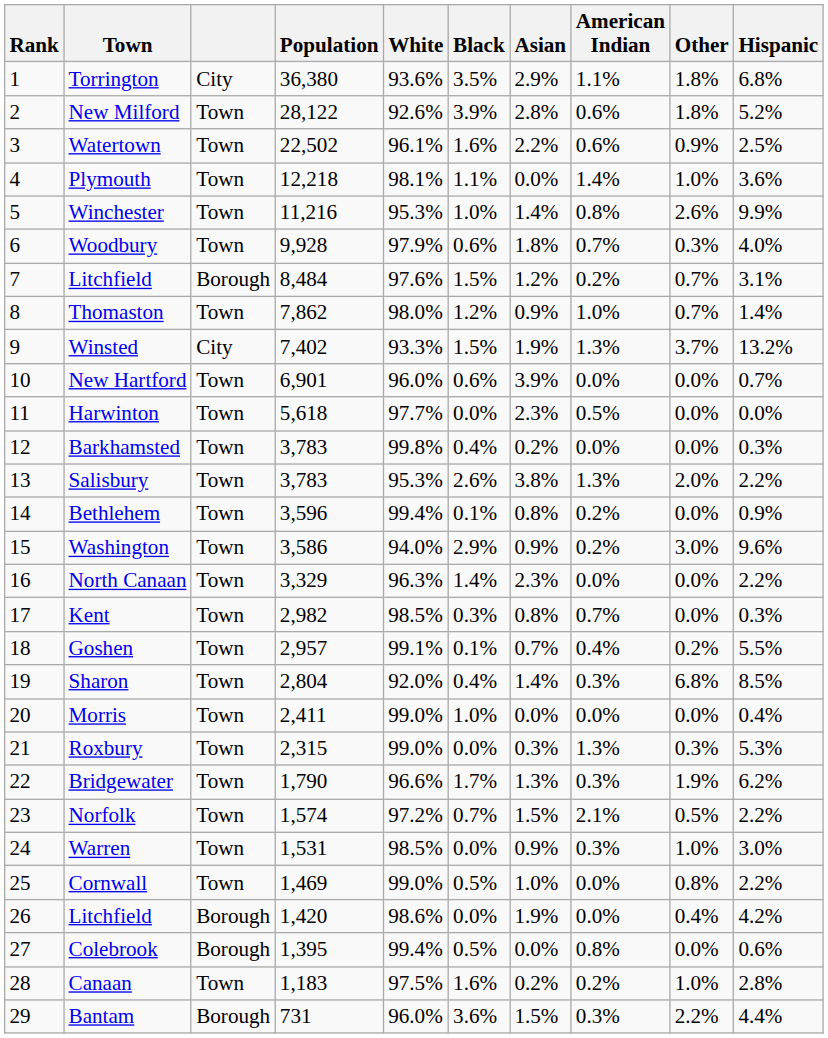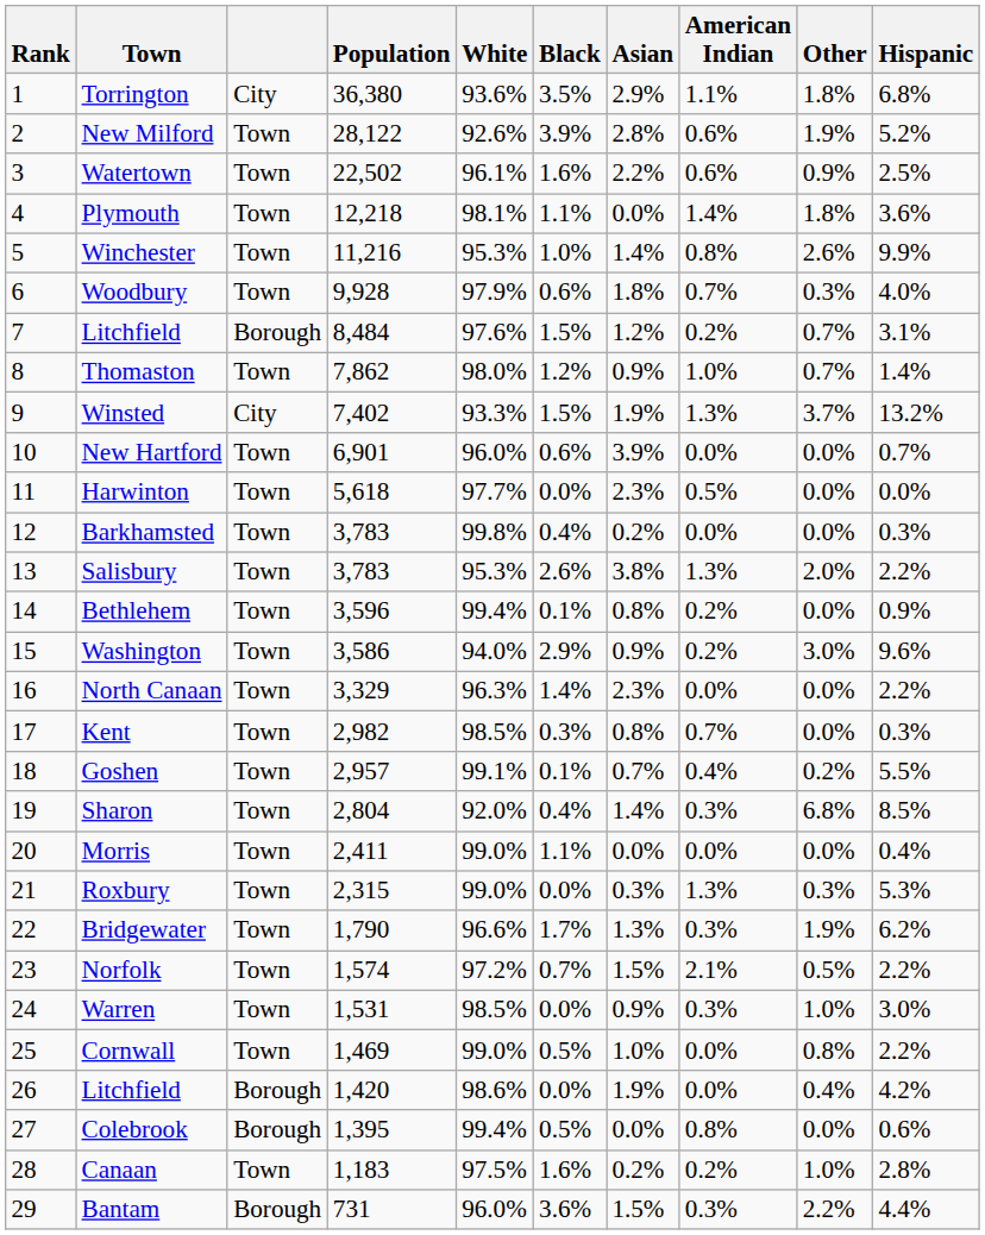 <table class="wikitable sortable">
 <tr valign=bottom>
 <th>Rank</th>
 <th>Town</th>
 <th></th>
 <th>Population</th>
 <th>White</th>
 <th>Black</th>
 <th>Asian</th>
 <th>American<br>Indian</th>
 <th>Other</th>
 <th>Hispanic</th>
 </tr>
 <tr>
 <td>1</td>
 <td><a href='#'>Torrington</a></td>
 <td>City</td>
 <td>36,380</td>
 <td>93.6%</td>
 <td>3.5%</td>
 <td>2.9%</td>
 <td>1.1%</td>
 <td>1.8%</td>
 <td>6.8%</td>
 </tr>
 <tr>
 <td>2</td>
 <td><a href='#'>New Milford</a></td>
 <td>Town</td>
 <td>28,122</td>
 <td>92.6%</td>
 <td>3.9%</td>
 <td>2.8%</td>
 <td>0.6%</td>
-<td>1.8%</td>
+<td>1.9%</td>
 <td>5.2%</td>
 </tr>
 <tr>
 <td>3</td>
 <td><a href='#'>Watertown</a></td>
 <td>Town</td>
 <td>22,502</td>
 <td>96.1%</td>
 <td>1.6%</td>
 <td>2.2%</td>
 <td>0.6%</td>
 <td>0.9%</td>
 <td>2.5%</td>
 </tr>
 <tr>
 <td>4</td>
 <td><a href='#'>Plymouth</a></td>
 <td>Town</td>
 <td>12,218</td>
 <td>98.1%</td>
 <td>1.1%</td>
 <td>0.0%</td>
 <td>1.4%</td>
-<td>1.0%</td>
+<td>1.8%</td>
 <td>3.6%</td>
 </tr>
 <tr>
 <td>5</td>
 <td><a href='#'>Winchester</a></td>
 <td>Town</td>
 <td>11,216</td>
 <td>95.3%</td>
 <td>1.0%</td>
 <td>1.4%</td>
 <td>0.8%</td>
 <td>2.6%</td>
 <td>9.9%</td>
 </tr>
 <tr>
 <td>6</td>
 <td><a href='#'>Woodbury</a></td>
 <td>Town</td>
 <td>9,928</td>
 <td>97.9%</td>
 <td>0.6%</td>
 <td>1.8%</td>
 <td>0.7%</td>
 <td>0.3%</td>
 <td>4.0%</td>
 </tr>
 <tr>
 <td>7</td>
 <td><a href='#'>Litchfield</a></td>
 <td>Borough</td>
 <td>8,484</td>
 <td>97.6%</td>
 <td>1.5%</td>
 <td>1.2%</td>
 <td>0.2%</td>
 <td>0.7%</td>
 <td>3.1%</td>
 </tr>
 <tr>
 <td>8</td>
 <td><a href='#'>Thomaston</a></td>
 <td>Town</td>
 <td>7,862</td>
 <td>98.0%</td>
 <td>1.2%</td>
 <td>0.9%</td>
 <td>1.0%</td>
 <td>0.7%</td>
 <td>1.4%</td>
 </tr>
 <tr>
 <td>9</td>
 <td><a href='#'>Winsted</a></td>
 <td>City</td>
 <td>7,402</td>
 <td>93.3%</td>
 <td>1.5%</td>
 <td>1.9%</td>
 <td>1.3%</td>
 <td>3.7%</td>
 <td>13.2%</td>
 </tr>
 <tr>
 <td>10</td>
 <td><a href='#'>New Hartford</a></td>
 <td>Town</td>
 <td>6,901</td>
 <td>96.0%</td>
 <td>0.6%</td>
 <td>3.9%</td>
 <td>0.0%</td>
 <td>0.0%</td>
 <td>0.7%</td>
 </tr>
 <tr>
 <td>11</td>
 <td><a href='#'>Harwinton</a></td>
 <td>Town</td>
 <td>5,618</td>
 <td>97.7%</td>
 <td>0.0%</td>
 <td>2.3%</td>
 <td>0.5%</td>
 <td>0.0%</td>
 <td>0.0%</td>
 </tr>
 <tr>
 <td>12</td>
 <td><a href='#'>Barkhamsted</a></td>
 <td>Town</td>
 <td>3,783</td>
 <td>99.8%</td>
 <td>0.4%</td>
 <td>0.2%</td>
 <td>0.0%</td>
 <td>0.0%</td>
 <td>0.3%</td>
 </tr>
 <tr>
 <td>13</td>
 <td><a href='#'>Salisbury</a></td>
 <td>Town</td>
 <td>3,783</td>
 <td>95.3%</td>
 <td>2.6%</td>
 <td>3.8%</td>
 <td>1.3%</td>
 <td>2.0%</td>
 <td>2.2%</td>
 </tr>
 <tr>
 <td>14</td>
 <td><a href='#'>Bethlehem</a></td>
 <td>Town</td>
 <td>3,596</td>
 <td>99.4%</td>
 <td>0.1%</td>
 <td>0.8%</td>
 <td>0.2%</td>
 <td>0.0%</td>
 <td>0.9%</td>
 </tr>
 <tr>
 <td>15</td>
 <td><a href='#'>Washington</a></td>
 <td>Town</td>
 <td>3,586</td>
 <td>94.0%</td>
 <td>2.9%</td>
 <td>0.9%</td>
 <td>0.2%</td>
 <td>3.0%</td>
 <td>9.6%</td>
 </tr>
 <tr>
 <td>16</td>
 <td><a href='#'>North Canaan</a></td>
 <td>Town</td>
 <td>3,329</td>
 <td>96.3%</td>
 <td>1.4%</td>
 <td>2.3%</td>
 <td>0.0%</td>
 <td>0.0%</td>
 <td>2.2%</td>
 </tr>
 <tr>
 <td>17</td>
 <td><a href='#'>Kent</a></td>
 <td>Town</td>
 <td>2,982</td>
 <td>98.5%</td>
 <td>0.3%</td>
 <td>0.8%</td>
 <td>0.7%</td>
 <td>0.0%</td>
 <td>0.3%</td>
 </tr>
 <tr>
 <td>18</td>
 <td><a href='#'>Goshen</a></td>
 <td>Town</td>
 <td>2,957</td>
 <td>99.1%</td>
 <td>0.1%</td>
 <td>0.7%</td>
 <td>0.4%</td>
 <td>0.2%</td>
 <td>5.5%</td>
 </tr>
 <tr>
 <td>19</td>
 <td><a href='#'>Sharon</a></td>
 <td>Town</td>
 <td>2,804</td>
 <td>92.0%</td>
 <td>0.4%</td>
 <td>1.4%</td>
 <td>0.3%</td>
 <td>6.8%</td>
 <td>8.5%</td>
 </tr>
 <tr>
 <td>20</td>
 <td><a href='#'>Morris</a></td>
 <td>Town</td>
 <td>2,411</td>
 <td>99.0%</td>
-<td>1.0%</td>
+<td>1.1%</td>
 <td>0.0%</td>
 <td>0.0%</td>
 <td>0.0%</td>
 <td>0.4%</td>
 </tr>
 <tr>
 <td>21</td>
 <td><a href='#'>Roxbury</a></td>
 <td>Town</td>
 <td>2,315</td>
 <td>99.0%</td>
 <td>0.0%</td>
 <td>0.3%</td>
 <td>1.3%</td>
 <td>0.3%</td>
 <td>5.3%</td>
 </tr>
 <tr>
 <td>22</td>
 <td><a href='#'>Bridgewater</a></td>
 <td>Town</td>
 <td>1,790</td>
 <td>96.6%</td>
 <td>1.7%</td>
 <td>1.3%</td>
 <td>0.3%</td>
 <td>1.9%</td>
 <td>6.2%</td>
 </tr>
 <tr>
 <td>23</td>
 <td><a href='#'>Norfolk</a></td>
 <td>Town</td>
 <td>1,574</td>
 <td>97.2%</td>
 <td>0.7%</td>
 <td>1.5%</td>
 <td>2.1%</td>
 <td>0.5%</td>
 <td>2.2%</td>
 </tr>
 <tr>
 <td>24</td>
 <td><a href='#'>Warren</a></td>
 <td>Town</td>
 <td>1,531</td>
 <td>98.5%</td>
 <td>0.0%</td>
 <td>0.9%</td>
 <td>0.3%</td>
 <td>1.0%</td>
 <td>3.0%</td>
 </tr>
 <tr>
 <td>25</td>
 <td><a href='#'>Cornwall</a></td>
 <td>Town</td>
 <td>1,469</td>
 <td>99.0%</td>
 <td>0.5%</td>
 <td>1.0%</td>
 <td>0.0%</td>
 <td>0.8%</td>
 <td>2.2%</td>
 </tr>
 <tr>
 <td>26</td>
 <td><a href='#'>Litchfield</a></td>
 <td>Borough</td>
 <td>1,420</td>
 <td>98.6%</td>
 <td>0.0%</td>
 <td>1.9%</td>
 <td>0.0%</td>
 <td>0.4%</td>
 <td>4.2%</td>
 </tr>
 <tr>
 <td>27</td>
 <td><a href='#'>Colebrook</a></td>
 <td>Borough</td>
 <td>1,395</td>
 <td>99.4%</td>
 <td>0.5%</td>
 <td>0.0%</td>
 <td>0.8%</td>
 <td>0.0%</td>
 <td>0.6%</td>
 </tr>
 <tr>
 <td>28</td>
 <td><a href='#'>Canaan</a></td>
 <td>Town</td>
 <td>1,183</td>
 <td>97.5%</td>
 <td>1.6%</td>
 <td>0.2%</td>
 <td>0.2%</td>
 <td>1.0%</td>
 <td>2.8%</td>
 </tr>
 <tr>
 <td>29</td>
 <td><a href='#'>Bantam</a></td>
 <td>Borough</td>
 <td>731</td>
 <td>96.0%</td>
 <td>3.6%</td>
 <td>1.5%</td>
 <td>0.3%</td>
 <td>2.2%</td>
 <td>4.4%</td>
 </tr>
 </table>
